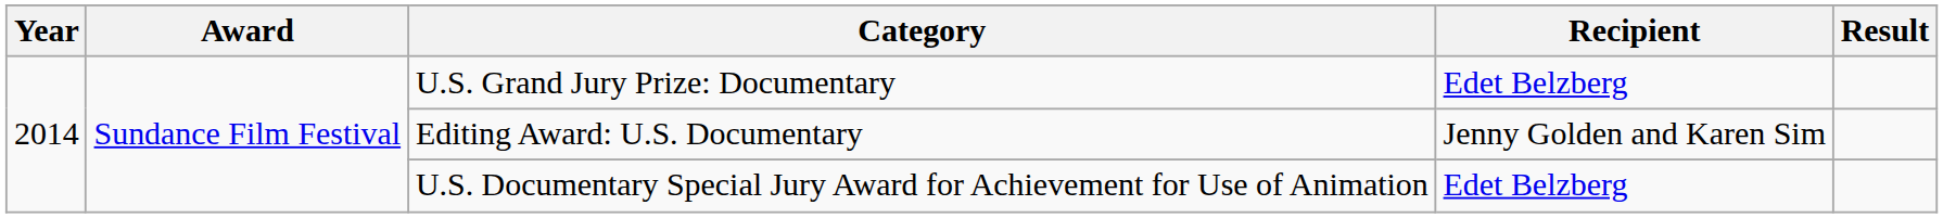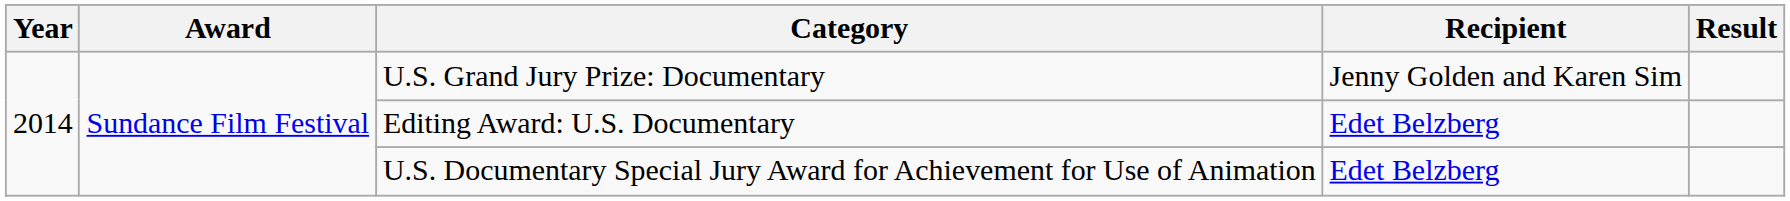 <table class="wikitable sortable" style="margin:1em auto;">
 <tr>
 <th>Year</th>
 <th>Award</th>
 <th>Category</th>
 <th>Recipient</th>
 <th>Result</th>
 </tr>
 <tr>
 <td rowspan="3">2014</td>
 <td rowspan="3"><a href='#'>Sundance Film Festival</a></td>
 <td>U.S. Grand Jury Prize: Documentary</td>
-<td><a href='#'>Edet Belzberg</a></td>
+<td>Jenny Golden and Karen Sim</td>
 <td></td>
 </tr>
 <tr>
 <td>Editing Award: U.S. Documentary</td>
-<td>Jenny Golden and Karen Sim</td>
+<td><a href='#'>Edet Belzberg</a></td>
 <td></td>
 </tr>
 <tr>
 <td>U.S. Documentary Special Jury Award for Achievement for Use of Animation</td>
 <td><a href='#'>Edet Belzberg</a></td>
 <td></td>
 </tr>
 </table>
